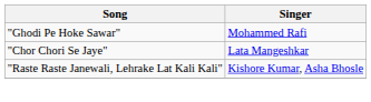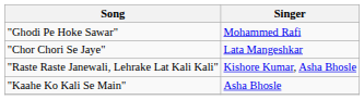 <table class="wikitable">
 <tr>
 <th>Song</th>
 <th>Singer</th>
 </tr>
 <tr>
 <td>"Ghodi Pe Hoke Sawar"</td>
 <td><a href='#'>Mohammed Rafi</a></td>
 </tr>
 <tr>
 <td>"Chor Chori Se Jaye"</td>
 <td><a href='#'>Lata Mangeshkar</a></td>
 </tr>
 <tr>
 <td>"Raste Raste Janewali, Lehrake Lat Kali Kali"</td>
 <td><a href='#'>Kishore Kumar</a>, <a href='#'>Asha Bhosle</a></td>
 </tr>
 <tr>
+<td>"Kaahe Ko Kali Se Main"</td>
+<td><a href='#'>Asha Bhosle</a></td>
+</tr>
+<tr>
 </tr>
 </table>
